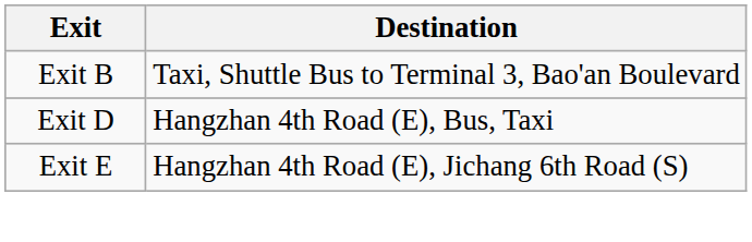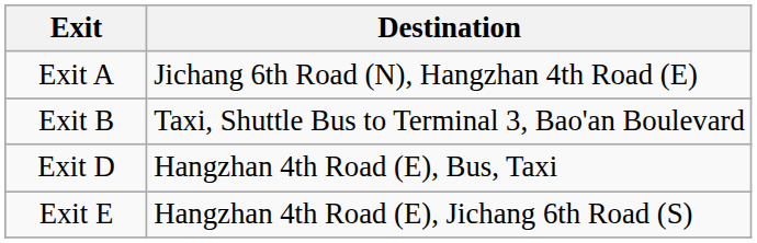 <table class="wikitable">
 <tr>
 <th style="width:70px">Exit</th>
 <th>Destination</th>
+</tr>
+<tr>
+<td align="center">Exit A</td>
+<td>Jichang 6th Road (N), Hangzhan 4th Road (E)</td>
 </tr>
 <tr>
 <td align="center">Exit B</td>
 <td>Taxi, Shuttle Bus to Terminal 3, Bao'an Boulevard</td>
 </tr>
 <tr>
 <td align="center">Exit D</td>
 <td>Hangzhan 4th Road (E), Bus, Taxi</td>
 </tr>
 <tr>
 <td align="center">Exit E</td>
 <td>Hangzhan 4th Road (E), Jichang 6th Road (S)</td>
 </tr>
 </table>
